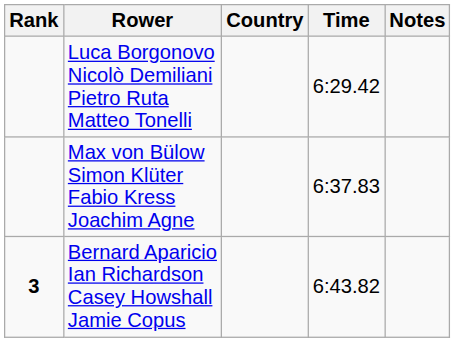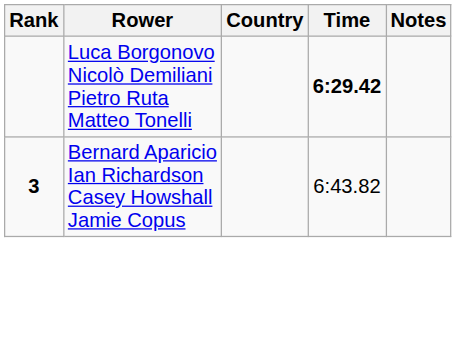 <table class="wikitable" style="text-align:center">
 <tr>
 <th>Rank</th>
 <th>Rower</th>
 <th>Country</th>
 <th>Time</th>
 <th>Notes</th>
 </tr>
 <tr>
 <td></td>
 <td align="left"><a href='#'>Luca Borgonovo</a><br><a href='#'>Nicolò Demiliani</a><br><a href='#'>Pietro Ruta</a><br><a href='#'>Matteo Tonelli</a></td>
 <td align="left"></td>
-<td>6:29.42</td>
-<td></td>
-</tr>
-<tr>
-<td></td>
-<td align="left"><a href='#'>Max von Bülow</a><br><a href='#'>Simon Klüter</a><br><a href='#'>Fabio Kress</a><br><a href='#'>Joachim Agne</a></td>
-<td align="left"></td>
-<td>6:37.83</td>
+<td><strong>6:29.42</strong></td>
 <td></td>
 </tr>
 <tr>
 <td><strong>3</strong></td>
 <td align="left"><a href='#'>Bernard Aparicio</a><br><a href='#'>Ian Richardson</a><br><a href='#'>Casey Howshall</a><br><a href='#'>Jamie Copus</a></td>
 <td align="left"></td>
 <td>6:43.82</td>
 <td></td>
 </tr>
 </table>
